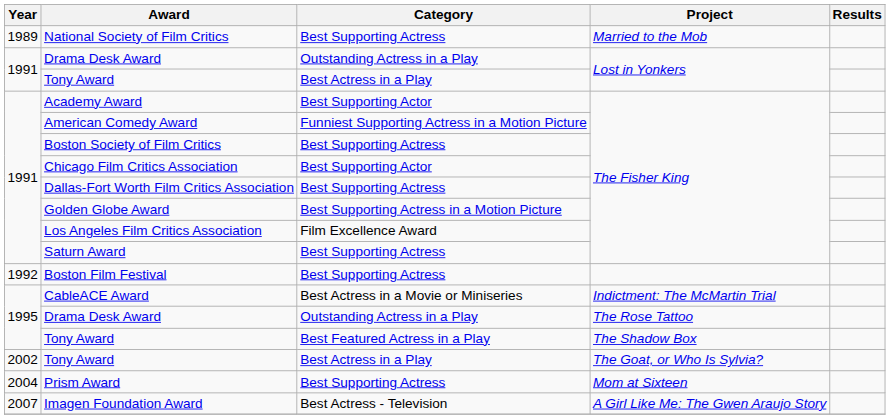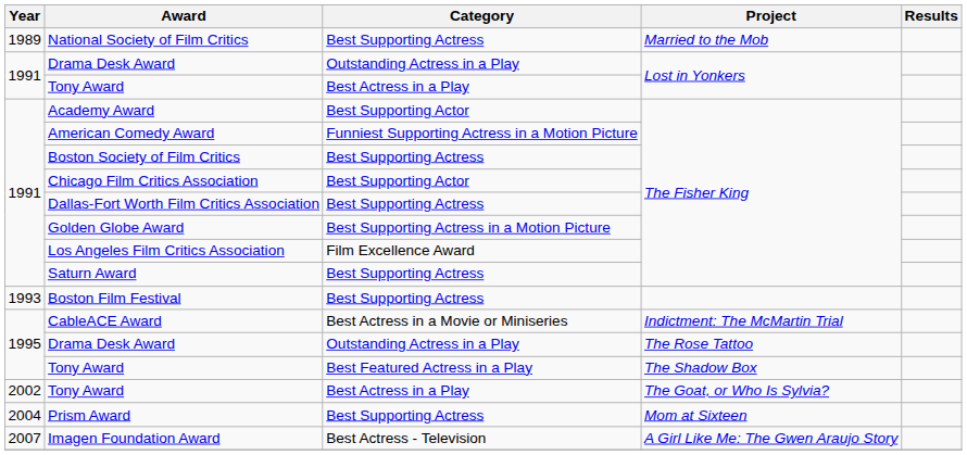 <table class="wikitable sortable">
 <tr>
 <th>Year</th>
 <th>Award</th>
 <th>Category</th>
 <th>Project</th>
 <th>Results</th>
 </tr>
 <tr>
 <td>1989</td>
 <td><a href='#'>National Society of Film Critics</a></td>
 <td><a href='#'>Best Supporting Actress</a></td>
 <td><em><a href='#'>Married to the Mob</a></em></td>
 <td></td>
 </tr>
 <tr>
 <td rowspan=2>1991</td>
 <td><a href='#'>Drama Desk Award</a></td>
 <td><a href='#'>Outstanding Actress in a Play</a></td>
 <td rowspan=2><em><a href='#'>Lost in Yonkers</a></em></td>
 <td></td>
 </tr>
 <tr>
 <td><a href='#'>Tony Award</a></td>
 <td><a href='#'>Best Actress in a Play</a></td>
 <td></td>
 </tr>
 <tr>
 <td rowspan="8">1991</td>
 <td><a href='#'>Academy Award</a></td>
 <td><a href='#'>Best Supporting Actor</a></td>
 <td rowspan="8"><em><a href='#'>The Fisher King</a></em></td>
 <td></td>
 </tr>
 <tr>
 <td><a href='#'>American Comedy Award</a></td>
 <td><a href='#'>Funniest Supporting Actress in a Motion Picture</a></td>
 <td></td>
 </tr>
 <tr>
 <td><a href='#'>Boston Society of Film Critics</a></td>
 <td><a href='#'>Best Supporting Actress</a></td>
 <td></td>
 </tr>
 <tr>
 <td><a href='#'>Chicago Film Critics Association</a></td>
 <td><a href='#'>Best Supporting Actor</a></td>
 <td></td>
 </tr>
 <tr>
 <td><a href='#'>Dallas-Fort Worth Film Critics Association</a></td>
 <td><a href='#'>Best Supporting Actress</a></td>
 <td></td>
 </tr>
 <tr>
 <td><a href='#'>Golden Globe Award</a></td>
 <td><a href='#'>Best Supporting Actress in a Motion Picture</a></td>
 <td></td>
 </tr>
 <tr>
 <td><a href='#'>Los Angeles Film Critics Association</a></td>
 <td>Film Excellence Award</td>
 <td></td>
 </tr>
 <tr>
 <td><a href='#'>Saturn Award</a></td>
 <td><a href='#'>Best Supporting Actress</a></td>
 <td></td>
 </tr>
 <tr>
-<td>1992</td>
+<td>1993</td>
 <td><a href='#'>Boston Film Festival</a></td>
 <td><a href='#'>Best Supporting Actress</a></td>
 <td></td>
 <td></td>
 </tr>
 <tr>
 <td rowspan="3">1995</td>
 <td><a href='#'>CableACE Award</a></td>
 <td>Best Actress in a Movie or Miniseries</td>
 <td><em><a href='#'>Indictment: The McMartin Trial</a></em></td>
 <td></td>
 </tr>
 <tr>
 <td><a href='#'>Drama Desk Award</a></td>
 <td><a href='#'>Outstanding Actress in a Play</a></td>
 <td><em><a href='#'>The Rose Tattoo</a></em></td>
 <td></td>
 </tr>
 <tr>
 <td><a href='#'>Tony Award</a></td>
 <td><a href='#'>Best Featured Actress in a Play</a></td>
 <td><em><a href='#'>The Shadow Box</a></em></td>
 <td></td>
 </tr>
 <tr>
 <td>2002</td>
 <td><a href='#'>Tony Award</a></td>
 <td><a href='#'>Best Actress in a Play</a></td>
 <td><em><a href='#'>The Goat, or Who Is Sylvia?</a></em></td>
 <td></td>
 </tr>
 <tr>
 <td>2004</td>
 <td><a href='#'>Prism Award</a></td>
 <td><a href='#'>Best Supporting Actress</a></td>
 <td><em><a href='#'>Mom at Sixteen</a></em></td>
 <td></td>
 </tr>
 <tr>
 <td>2007</td>
 <td><a href='#'>Imagen Foundation Award</a></td>
 <td>Best Actress - Television</td>
 <td><em><a href='#'>A Girl Like Me: The Gwen Araujo Story</a></em></td>
 <td></td>
 </tr>
 <tr>
 </tr>
 </table>
